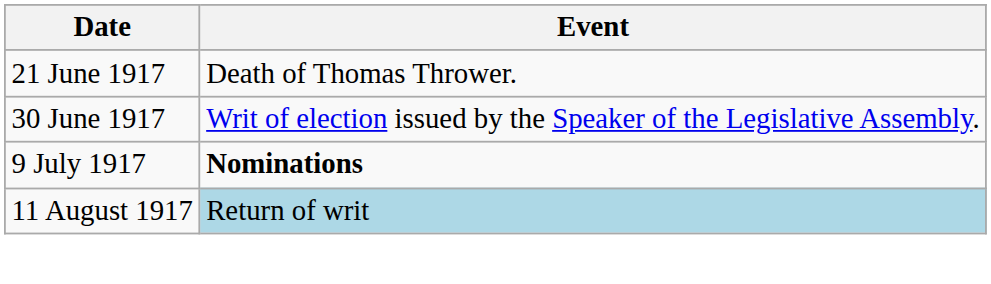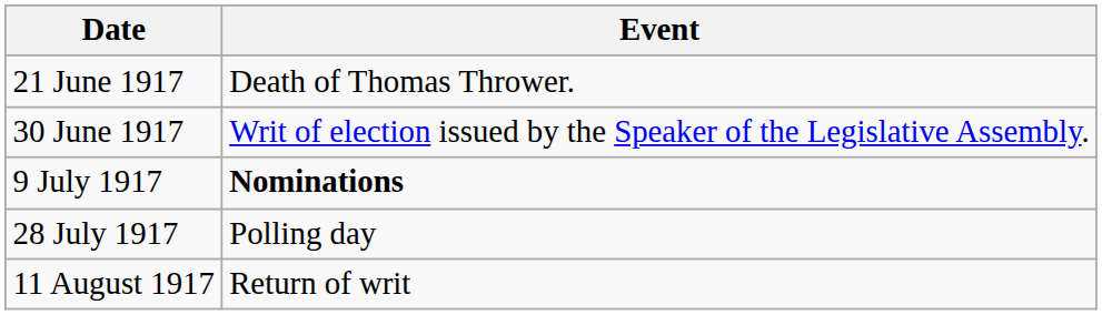 <table class="wikitable">
 <tr>
 <th>Date</th>
 <th>Event</th>
 </tr>
 <tr>
 <td>21 June 1917</td>
 <td>Death of Thomas Thrower.</td>
 </tr>
 <tr>
 <td>30 June 1917</td>
 <td><a href='#'>Writ of election</a> issued by the <a href='#'>Speaker of the Legislative Assembly</a>.</td>
 </tr>
 <tr>
 <td>9 July 1917</td>
 <td><strong>Nominations</strong></td>
 </tr>
 <tr>
+<td>28 July 1917</td>
+<td>Polling day</td>
+</tr>
+<tr>
 <td>11 August 1917</td>
-<td style="background: lightblue;">Return of writ</td>
+<td>Return of writ</td>
 </tr>
 </table>
